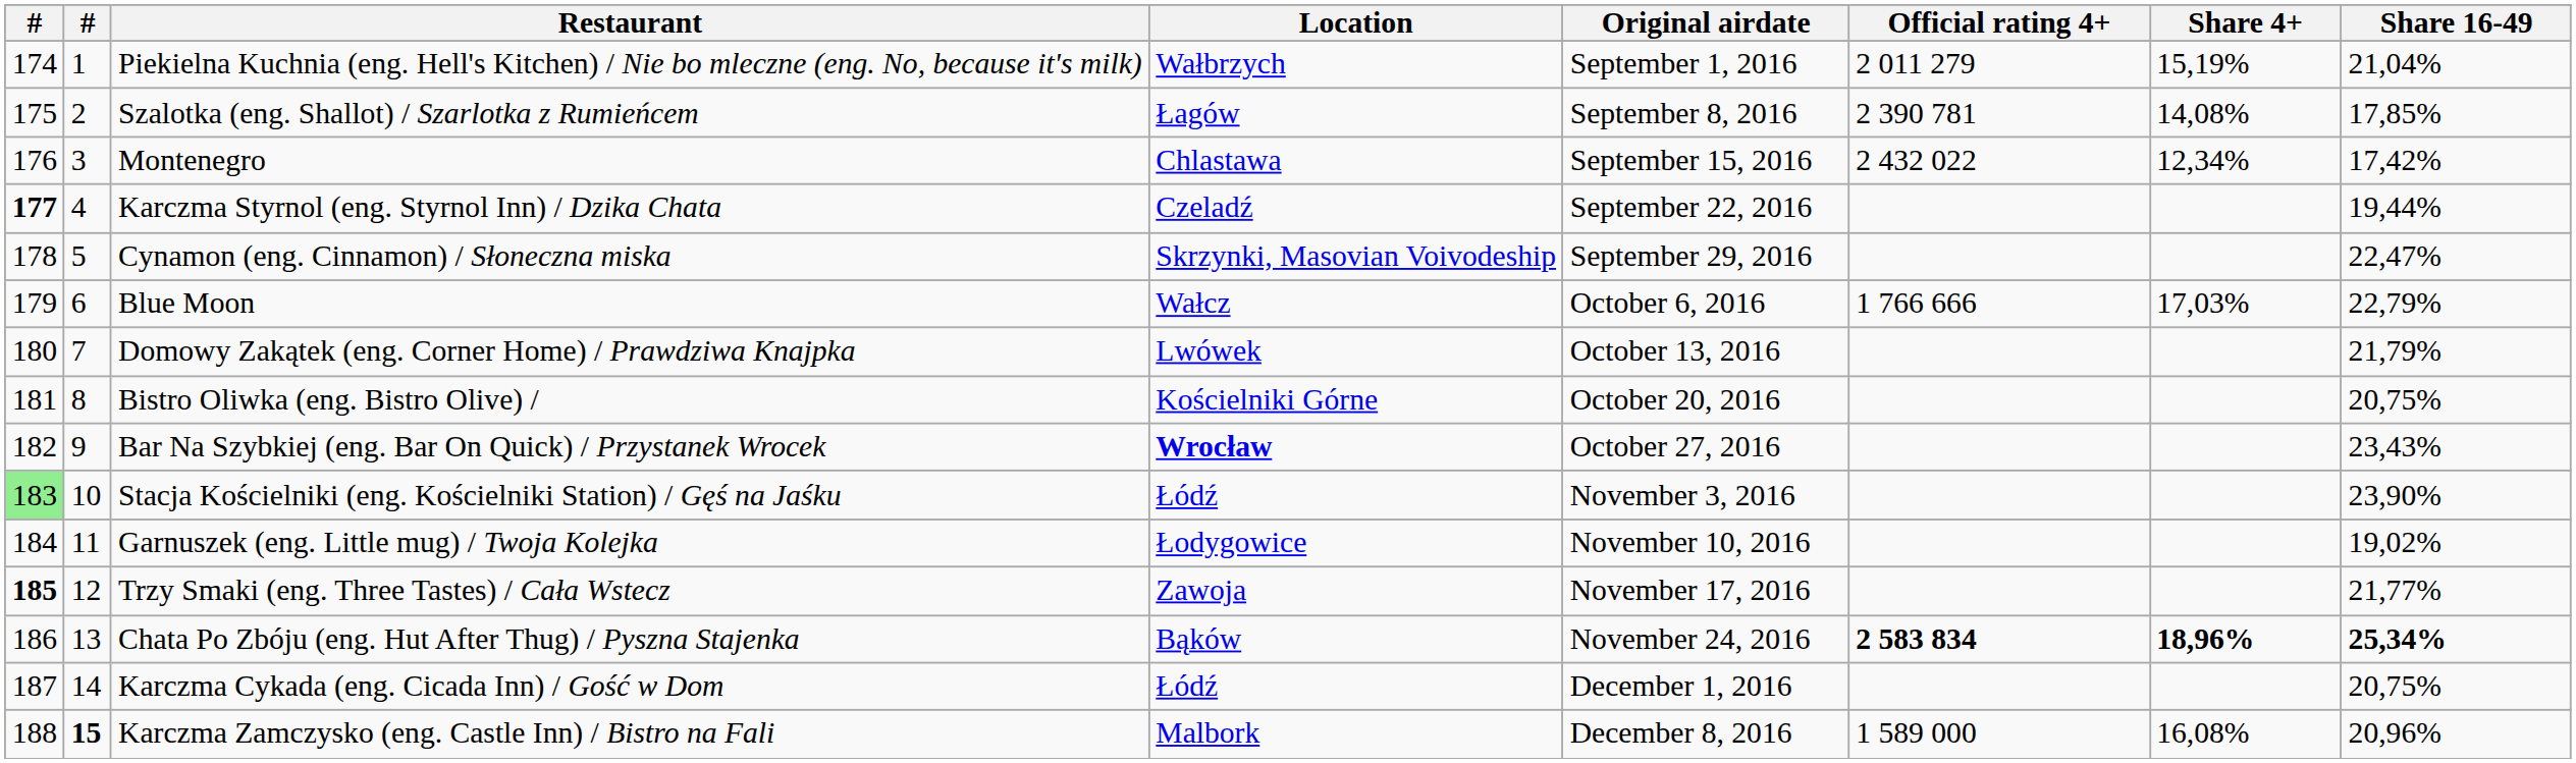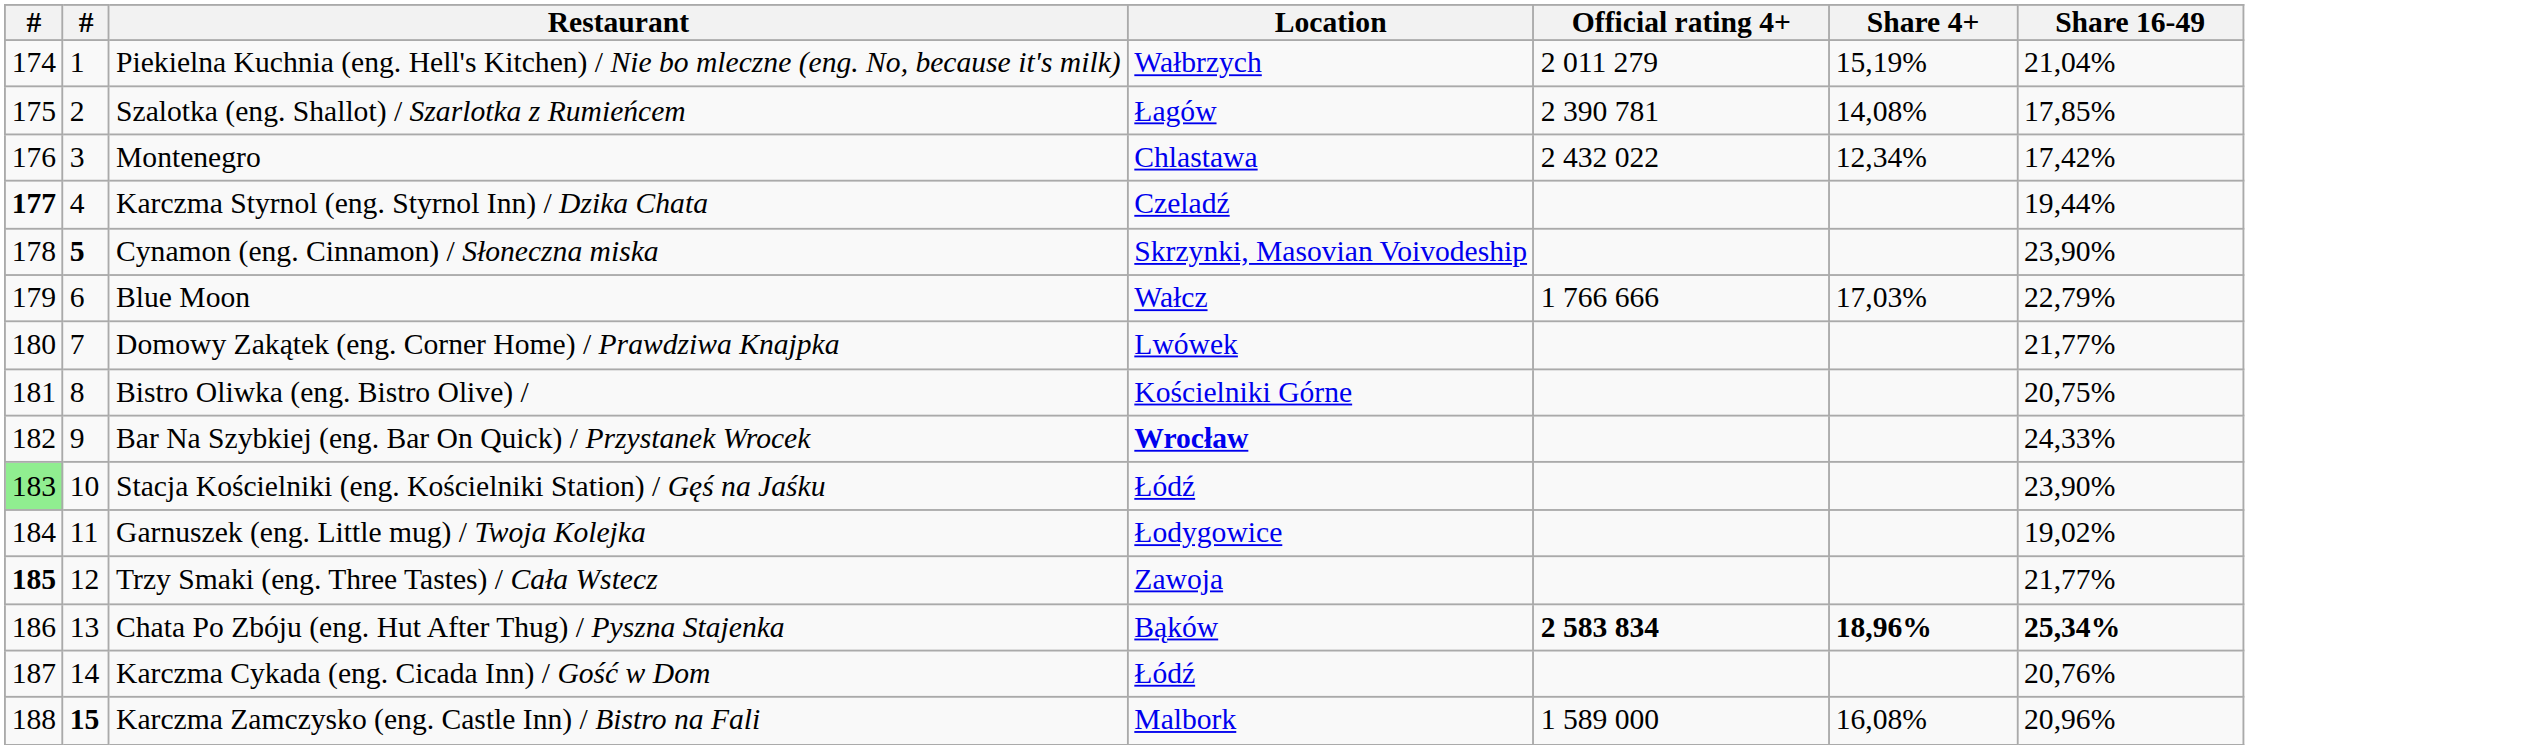 <table class=wikitable>
 <tr>
 <th style="padding: 0px 8px">#</th>
 <th style="padding: 0px 8px">#</th>
 <th style="padding: 0px 35px">Restaurant</th>
 <th style="padding: 0px 55px">Location</th>
-<th style="padding: 0px 20px">Original airdate</th>
 <th style="padding: 0px 20px">Official rating 4+</th>
 <th style="padding: 0px 20px">Share 4+</th>
 <th style="padding: 0px 20px">Share 16-49</th>
 </tr>
 <tr>
 <td>174</td>
 <td>1</td>
 <td>Piekielna Kuchnia (eng. Hell's Kitchen) / <em>Nie bo mleczne (eng. No, because it's milk)</em></td>
 <td><a href='#'>Wałbrzych</a></td>
-<td>September 1, 2016</td>
 <td>2 011 279</td>
 <td>15,19%</td>
 <td>21,04%</td>
 </tr>
 <tr>
 <td>175</td>
 <td>2</td>
 <td>Szalotka (eng. Shallot) / <em>Szarlotka z Rumieńcem</em></td>
 <td><a href='#'>Łagów</a></td>
-<td>September 8, 2016</td>
 <td>2 390 781</td>
 <td>14,08%</td>
 <td>17,85%</td>
 </tr>
 <tr>
 <td>176</td>
 <td>3</td>
 <td>Montenegro</td>
 <td><a href='#'>Chlastawa</a></td>
-<td>September 15, 2016</td>
 <td>2 432 022</td>
 <td>12,34%</td>
 <td>17,42%</td>
 </tr>
 <tr>
 <td><strong>177</strong></td>
 <td>4</td>
 <td>Karczma Styrnol (eng. Styrnol Inn) / <em>Dzika Chata</em></td>
 <td><a href='#'>Czeladź</a></td>
-<td>September 22, 2016</td>
 <td></td>
 <td></td>
 <td>19,44%</td>
 </tr>
 <tr>
 <td>178</td>
-<td>5</td>
+<td><strong>5</strong></td>
 <td>Cynamon (eng. Cinnamon) / <em>Słoneczna miska</em></td>
 <td><a href='#'>Skrzynki, Masovian Voivodeship</a></td>
-<td>September 29, 2016</td>
 <td></td>
 <td></td>
-<td>22,47%</td>
+<td>23,90%</td>
 </tr>
 <tr>
 <td>179</td>
 <td>6</td>
 <td>Blue Moon</td>
 <td><a href='#'>Wałcz</a></td>
-<td>October 6, 2016</td>
 <td>1 766 666</td>
 <td>17,03%</td>
 <td>22,79%</td>
 </tr>
 <tr>
 <td>180</td>
 <td>7</td>
 <td>Domowy Zakątek (eng. Corner Home) / <em>Prawdziwa Knajpka</em></td>
 <td><a href='#'>Lwówek</a></td>
-<td>October 13, 2016</td>
 <td></td>
 <td></td>
-<td>21,79%</td>
+<td>21,77%</td>
 </tr>
 <tr>
 <td>181</td>
 <td>8</td>
 <td>Bistro Oliwka (eng. Bistro Olive) / <em></em></td>
 <td><a href='#'>Kościelniki Górne</a></td>
-<td>October 20, 2016</td>
 <td></td>
 <td></td>
 <td>20,75%</td>
 </tr>
 <tr>
 <td>182</td>
 <td>9</td>
 <td>Bar Na Szybkiej (eng. Bar On Quick) / <em>Przystanek Wrocek</em></td>
 <td><strong><a href='#'>Wrocław</a></strong></td>
-<td>October 27, 2016</td>
 <td></td>
 <td></td>
-<td>23,43%</td>
+<td>24,33%</td>
 </tr>
 <tr>
 <td style="background: lightgreen;">183</td>
 <td>10</td>
 <td>Stacja Kościelniki (eng. Kościelniki Station) / <em>Gęś na Jaśku</em></td>
 <td><a href='#'>Łódź</a></td>
-<td>November 3, 2016</td>
 <td></td>
 <td></td>
 <td>23,90%</td>
 </tr>
 <tr>
 <td>184</td>
 <td>11</td>
 <td>Garnuszek (eng. Little mug) / <em>Twoja Kolejka</em></td>
 <td><a href='#'>Łodygowice</a></td>
-<td>November 10, 2016</td>
 <td></td>
 <td></td>
 <td>19,02%</td>
 </tr>
 <tr>
 <td><strong>185</strong></td>
 <td>12</td>
 <td>Trzy Smaki (eng. Three Tastes) / <em>Cała Wstecz</em></td>
 <td><a href='#'>Zawoja</a></td>
-<td>November 17, 2016</td>
 <td></td>
 <td></td>
 <td>21,77%</td>
 </tr>
 <tr>
 <td>186</td>
 <td>13</td>
 <td>Chata Po Zbóju (eng. Hut After Thug) / <em>Pyszna Stajenka</em></td>
 <td><a href='#'>Bąków</a></td>
-<td>November 24, 2016</td>
 <td><strong>2 583 834</strong></td>
 <td><strong>18,96%</strong></td>
 <td><strong>25,34%</strong></td>
 </tr>
 <tr>
 <td>187</td>
 <td>14</td>
 <td>Karczma Cykada (eng. Cicada Inn) / <em>Gość w Dom</em></td>
 <td><a href='#'>Łódź</a></td>
-<td>December 1, 2016</td>
 <td></td>
 <td></td>
-<td>20,75%</td>
+<td>20,76%</td>
 </tr>
 <tr>
 <td>188</td>
 <td><strong>15</strong></td>
 <td>Karczma Zamczysko (eng. Castle Inn) / <em>Bistro na Fali</em></td>
 <td><a href='#'>Malbork</a></td>
-<td>December 8, 2016</td>
 <td>1 589 000</td>
 <td>16,08%</td>
 <td>20,96%</td>
 </tr>
 </table>
